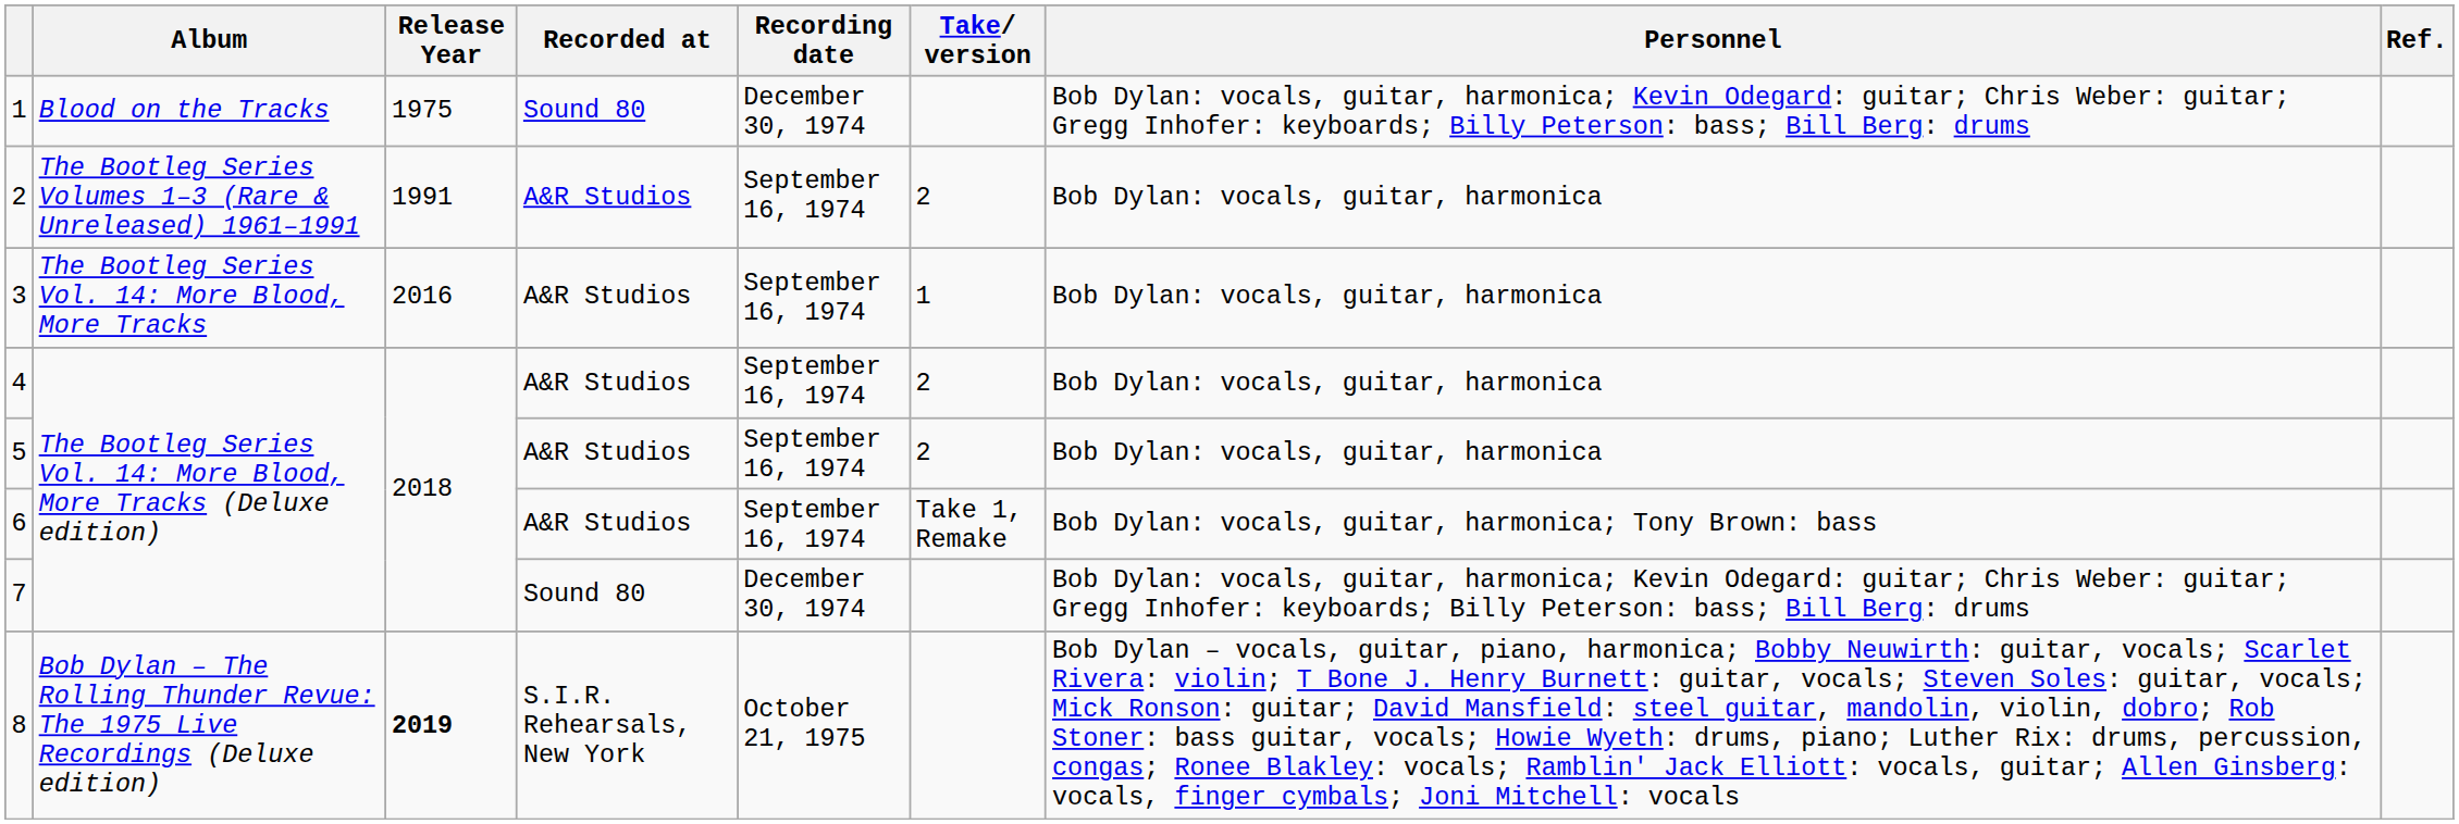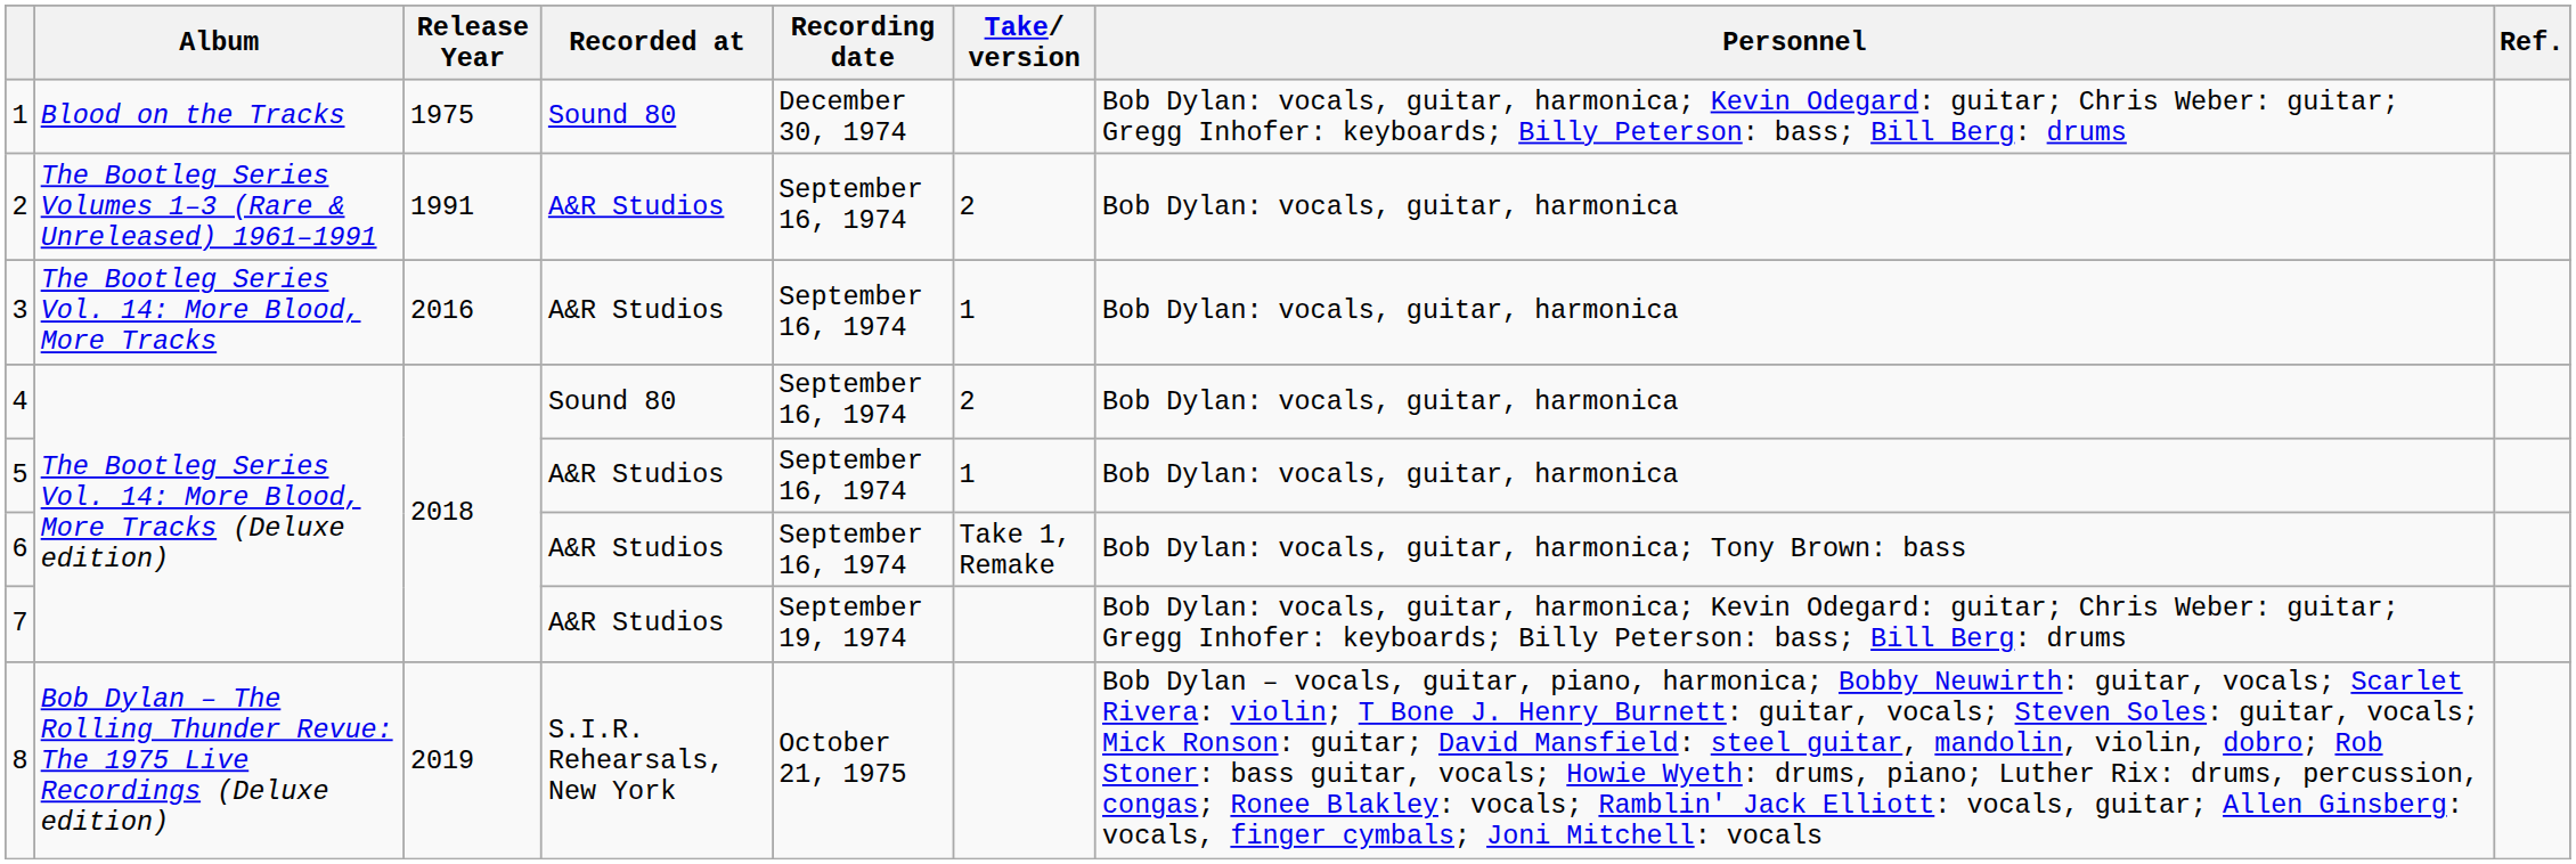 <table class="wikitable sortable">
 <tr>
 <th></th>
 <th>Album</th>
 <th>Release Year</th>
 <th>Recorded at</th>
 <th>Recording date</th>
 <th><a href='#'>Take</a>/ version</th>
 <th>Personnel</th>
 <th class=unsortable>Ref.</th>
 </tr>
 <tr>
 <td>1</td>
 <td><em><a href='#'>Blood on the Tracks</a></em></td>
 <td>1975</td>
 <td><a href='#'>Sound 80</a></td>
 <td>December 30, 1974</td>
 <td></td>
 <td>Bob Dylan: vocals, guitar, harmonica; <a href='#'>Kevin Odegard</a>: guitar; Chris Weber: guitar; Gregg Inhofer: keyboards; <a href='#'>Billy Peterson</a>: bass; <a href='#'>Bill Berg</a>: <a href='#'>drums</a></td>
 <td align="center"></td>
 </tr>
 <tr>
 <td>2</td>
 <td><em><a href='#'>The Bootleg Series Volumes 1–3 (Rare & Unreleased) 1961–1991</a></em></td>
 <td>1991</td>
 <td><a href='#'>A&R Studios</a></td>
 <td>September 16, 1974</td>
 <td>2</td>
 <td>Bob Dylan: vocals, guitar, harmonica</td>
 <td align="center"></td>
 </tr>
 <tr>
 <td>3</td>
 <td><em><a href='#'>The Bootleg Series Vol. 14: More Blood, More Tracks</a></em></td>
 <td>2016</td>
 <td>A&R Studios</td>
 <td>September 16, 1974</td>
 <td>1</td>
 <td>Bob Dylan: vocals, guitar, harmonica</td>
 <td align="center"></td>
 </tr>
 <tr>
 <td>4</td>
 <td rowspan="4"><em><a href='#'>The Bootleg Series Vol. 14: More Blood, More Tracks</a> (Deluxe edition)</em></td>
 <td rowspan="4">2018</td>
-<td>A&R Studios</td>
+<td>Sound 80</td>
 <td>September 16, 1974</td>
 <td>2</td>
 <td>Bob Dylan: vocals, guitar, harmonica</td>
 <td align="center"></td>
 </tr>
 <tr>
 <td>5</td>
 <td>A&R Studios</td>
 <td>September 16, 1974</td>
-<td>2</td>
+<td>1</td>
 <td>Bob Dylan: vocals, guitar, harmonica</td>
 <td align="center"></td>
 </tr>
 <tr>
 <td>6</td>
 <td>A&R Studios</td>
 <td>September 16, 1974</td>
 <td>Take 1, Remake</td>
 <td>Bob Dylan: vocals, guitar, harmonica; Tony Brown: bass</td>
 <td align="center"></td>
 </tr>
 <tr>
 <td>7</td>
-<td>Sound 80</td>
-<td>December 30, 1974</td>
+<td>A&R Studios</td>
+<td>September 19, 1974</td>
 <td></td>
 <td>Bob Dylan: vocals, guitar, harmonica; Kevin Odegard: guitar; Chris Weber: guitar; Gregg Inhofer: keyboards; Billy Peterson: bass; <a href='#'>Bill Berg</a>: drums</td>
 <td align="center"></td>
 </tr>
 <tr>
 <td>8</td>
 <td><em><a href='#'>Bob Dylan – The Rolling Thunder Revue: The 1975 Live Recordings</a> (Deluxe edition)</em></td>
-<td><strong>2019</strong></td>
+<td>2019</td>
 <td>S.I.R. Rehearsals, New York</td>
 <td>October 21, 1975</td>
 <td></td>
 <td>Bob Dylan – vocals, guitar, piano, harmonica; <a href='#'>Bobby Neuwirth</a>: guitar, vocals; <a href='#'>Scarlet Rivera</a>: <a href='#'>violin</a>; <a href='#'>T Bone J. Henry Burnett</a>: guitar, vocals; <a href='#'>Steven Soles</a>: guitar, vocals; <a href='#'>Mick Ronson</a>: guitar; <a href='#'>David Mansfield</a>: <a href='#'>steel guitar</a>, <a href='#'>mandolin</a>, violin, <a href='#'>dobro</a>; <a href='#'>Rob Stoner</a>: bass guitar, vocals; <a href='#'>Howie Wyeth</a>: drums, piano; Luther Rix: drums, percussion, <a href='#'>congas</a>; <a href='#'>Ronee Blakley</a>: vocals; <a href='#'>Ramblin' Jack Elliott</a>: vocals, guitar; <a href='#'>Allen Ginsberg</a>: vocals, <a href='#'>finger cymbals</a>; <a href='#'>Joni Mitchell</a>: vocals</td>
 <td align="center"></td>
 </tr>
 <tr>
 </tr>
 </table>
